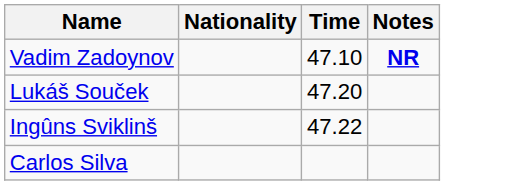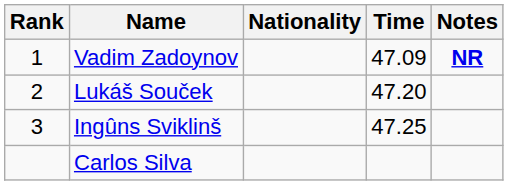 <table class="wikitable sortable" style="text-align:center">
 <tr>
+<th>Rank</th>
 <th>Name</th>
 <th>Nationality</th>
 <th>Time</th>
 <th>Notes</th>
 </tr>
 <tr>
+<td>1</td>
 <td align="left"><a href='#'>Vadim Zadoynov</a></td>
 <td align=left></td>
-<td>47.10</td>
+<td>47.09</td>
 <td><strong><a href='#'>NR</a></strong></td>
 </tr>
 <tr>
+<td>2</td>
 <td align="left"><a href='#'>Lukáš Souček</a></td>
 <td align=left></td>
 <td>47.20</td>
 <td></td>
 </tr>
 <tr>
+<td>3</td>
 <td align="left"><a href='#'>Ingûns Sviklinš</a></td>
 <td align=left></td>
-<td>47.22</td>
+<td>47.25</td>
 <td></td>
 </tr>
 <tr>
+<td></td>
 <td align="left"><a href='#'>Carlos Silva</a></td>
 <td align=left></td>
 <td></td>
 <td></td>
 </tr>
 </table>
